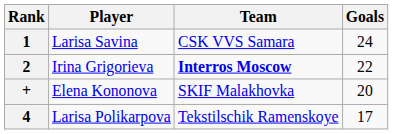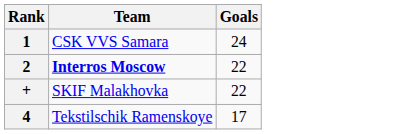 <table class="wikitable">
 <tr>
 <th>Rank</th>
-<th>Player</th>
 <th>Team</th>
 <th>Goals</th>
 </tr>
 <tr>
 <th>1</th>
-<td> <a href='#'>Larisa Savina</a></td>
 <td><a href='#'>CSK VVS Samara</a></td>
 <td align=center>24</td>
 </tr>
 <tr>
 <th>2</th>
-<td> <a href='#'>Irina Grigorieva</a></td>
 <td><strong><a href='#'>Interros Moscow</a></strong></td>
 <td align=center>22</td>
 </tr>
 <tr>
 <th>+</th>
-<td> <a href='#'>Elena Kononova</a></td>
 <td><a href='#'>SKIF Malakhovka</a></td>
-<td align=center>20</td>
+<td align=center>22</td>
 </tr>
 <tr>
 <th>4</th>
-<td> <a href='#'>Larisa Polikarpova</a></td>
 <td><a href='#'>Tekstilschik Ramenskoye</a></td>
 <td align=center>17</td>
 </tr>
 </table>
